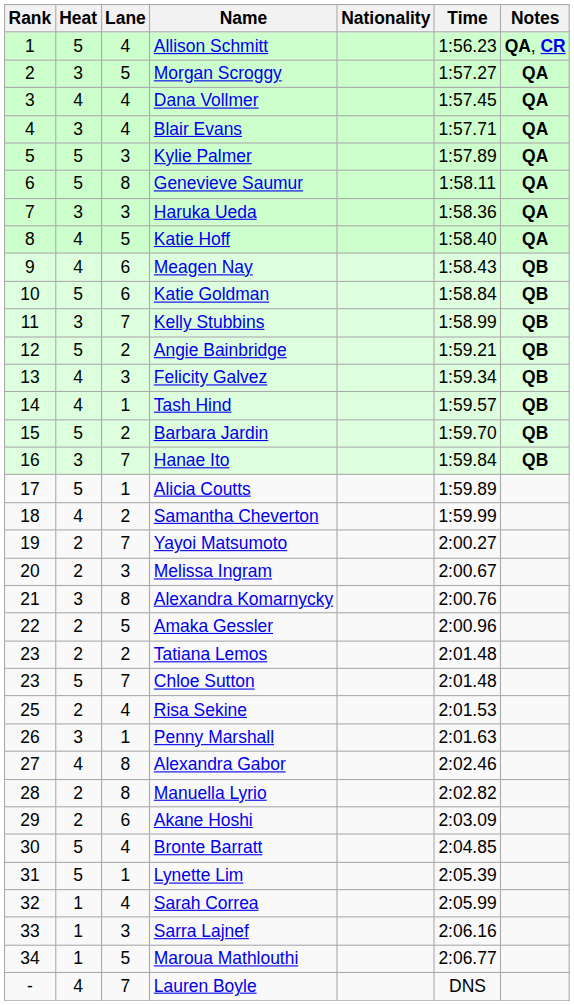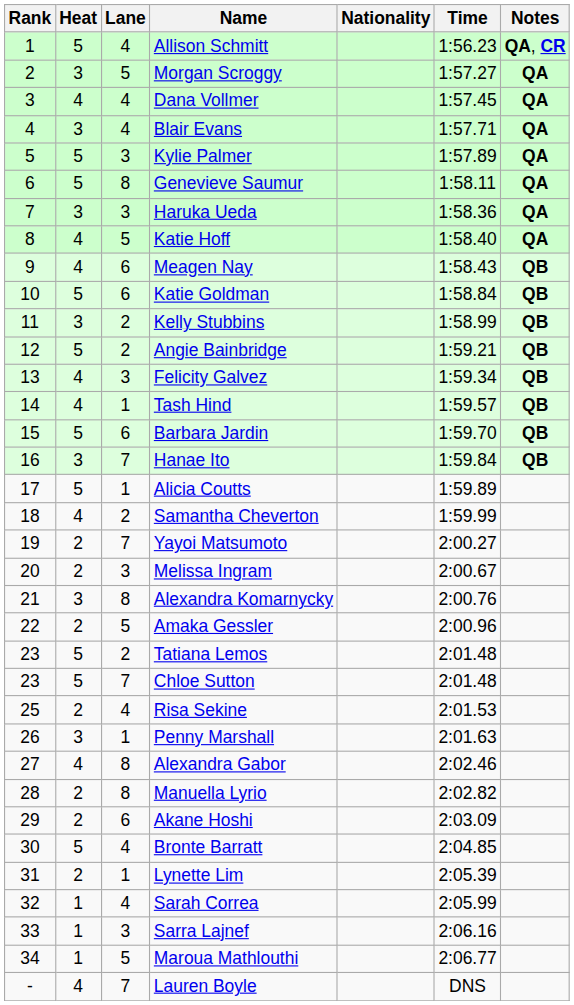 <table class="wikitable sortable" style="text-align:center">
 <tr>
 <th>Rank</th>
 <th>Heat</th>
 <th>Lane</th>
 <th>Name</th>
 <th>Nationality</th>
 <th>Time</th>
 <th>Notes</th>
 </tr>
 <tr bgcolor=ccffcc>
 <td>1</td>
 <td>5</td>
 <td>4</td>
 <td align=left><a href='#'>Allison Schmitt</a></td>
 <td align=left></td>
 <td>1:56.23</td>
 <td><strong>QA</strong>, <strong><a href='#'>CR</a></strong></td>
 </tr>
 <tr bgcolor=ccffcc>
 <td>2</td>
 <td>3</td>
 <td>5</td>
 <td align=left><a href='#'>Morgan Scroggy</a></td>
 <td align=left></td>
 <td>1:57.27</td>
 <td><strong>QA</strong></td>
 </tr>
 <tr bgcolor=ccffcc>
 <td>3</td>
 <td>4</td>
 <td>4</td>
 <td align=left><a href='#'>Dana Vollmer</a></td>
 <td align=left></td>
 <td>1:57.45</td>
 <td><strong>QA</strong></td>
 </tr>
 <tr bgcolor=ccffcc>
 <td>4</td>
 <td>3</td>
 <td>4</td>
 <td align=left><a href='#'>Blair Evans</a></td>
 <td align=left></td>
 <td>1:57.71</td>
 <td><strong>QA</strong></td>
 </tr>
 <tr bgcolor=ccffcc>
 <td>5</td>
 <td>5</td>
 <td>3</td>
 <td align=left><a href='#'>Kylie Palmer</a></td>
 <td align=left></td>
 <td>1:57.89</td>
 <td><strong>QA</strong></td>
 </tr>
 <tr bgcolor=ccffcc>
 <td>6</td>
 <td>5</td>
 <td>8</td>
 <td align=left><a href='#'>Genevieve Saumur</a></td>
 <td align=left></td>
 <td>1:58.11</td>
 <td><strong>QA</strong></td>
 </tr>
 <tr bgcolor=ccffcc>
 <td>7</td>
 <td>3</td>
 <td>3</td>
 <td align=left><a href='#'>Haruka Ueda</a></td>
 <td align=left></td>
 <td>1:58.36</td>
 <td><strong>QA</strong></td>
 </tr>
 <tr bgcolor=ccffcc>
 <td>8</td>
 <td>4</td>
 <td>5</td>
 <td align=left><a href='#'>Katie Hoff</a></td>
 <td align=left></td>
 <td>1:58.40</td>
 <td><strong>QA</strong></td>
 </tr>
 <tr bgcolor=ddffdd>
 <td>9</td>
 <td>4</td>
 <td>6</td>
 <td align=left><a href='#'>Meagen Nay</a></td>
 <td align=left></td>
 <td>1:58.43</td>
 <td><strong>QB</strong></td>
 </tr>
 <tr bgcolor=ddffdd>
 <td>10</td>
 <td>5</td>
 <td>6</td>
 <td align=left><a href='#'>Katie Goldman</a></td>
 <td align=left></td>
 <td>1:58.84</td>
 <td><strong>QB</strong></td>
 </tr>
 <tr bgcolor=ddffdd>
 <td>11</td>
 <td>3</td>
-<td>7</td>
+<td>2</td>
 <td align=left><a href='#'>Kelly Stubbins</a></td>
 <td align=left></td>
 <td>1:58.99</td>
 <td><strong>QB</strong></td>
 </tr>
 <tr bgcolor=ddffdd>
 <td>12</td>
 <td>5</td>
 <td>2</td>
 <td align=left><a href='#'>Angie Bainbridge</a></td>
 <td align=left></td>
 <td>1:59.21</td>
 <td><strong>QB</strong></td>
 </tr>
 <tr bgcolor=ddffdd>
 <td>13</td>
 <td>4</td>
 <td>3</td>
 <td align=left><a href='#'>Felicity Galvez</a></td>
 <td align=left></td>
 <td>1:59.34</td>
 <td><strong>QB</strong></td>
 </tr>
 <tr bgcolor=ddffdd>
 <td>14</td>
 <td>4</td>
 <td>1</td>
 <td align=left><a href='#'>Tash Hind</a></td>
 <td align=left></td>
 <td>1:59.57</td>
 <td><strong>QB</strong></td>
 </tr>
 <tr bgcolor=ddffdd>
 <td>15</td>
 <td>5</td>
-<td>2</td>
+<td>6</td>
 <td align=left><a href='#'>Barbara Jardin</a></td>
 <td align=left></td>
 <td>1:59.70</td>
 <td><strong>QB</strong></td>
 </tr>
 <tr bgcolor=ddffdd>
 <td>16</td>
 <td>3</td>
 <td>7</td>
 <td align=left><a href='#'>Hanae Ito</a></td>
 <td align=left></td>
 <td>1:59.84</td>
 <td><strong>QB</strong></td>
 </tr>
 <tr>
 <td>17</td>
 <td>5</td>
 <td>1</td>
 <td align=left><a href='#'>Alicia Coutts</a></td>
 <td align=left></td>
 <td>1:59.89</td>
 <td></td>
 </tr>
 <tr>
 <td>18</td>
 <td>4</td>
 <td>2</td>
 <td align=left><a href='#'>Samantha Cheverton</a></td>
 <td align=left></td>
 <td>1:59.99</td>
 <td></td>
 </tr>
 <tr>
 <td>19</td>
 <td>2</td>
 <td>7</td>
 <td align=left><a href='#'>Yayoi Matsumoto</a></td>
 <td align=left></td>
 <td>2:00.27</td>
 <td></td>
 </tr>
 <tr>
 <td>20</td>
 <td>2</td>
 <td>3</td>
 <td align=left><a href='#'>Melissa Ingram</a></td>
 <td align=left></td>
 <td>2:00.67</td>
 <td></td>
 </tr>
 <tr>
 <td>21</td>
 <td>3</td>
 <td>8</td>
 <td align=left><a href='#'>Alexandra Komarnycky</a></td>
 <td align=left></td>
 <td>2:00.76</td>
 <td></td>
 </tr>
 <tr>
 <td>22</td>
 <td>2</td>
 <td>5</td>
 <td align=left><a href='#'>Amaka Gessler</a></td>
 <td align=left></td>
 <td>2:00.96</td>
 <td></td>
 </tr>
 <tr>
 <td>23</td>
-<td>2</td>
+<td>5</td>
 <td>2</td>
 <td align=left><a href='#'>Tatiana Lemos</a></td>
 <td align=left></td>
 <td>2:01.48</td>
 <td></td>
 </tr>
 <tr>
 <td>23</td>
 <td>5</td>
 <td>7</td>
 <td align=left><a href='#'>Chloe Sutton</a></td>
 <td align=left></td>
 <td>2:01.48</td>
 <td></td>
 </tr>
 <tr>
 <td>25</td>
 <td>2</td>
 <td>4</td>
 <td align=left><a href='#'>Risa Sekine</a></td>
 <td align=left></td>
 <td>2:01.53</td>
 <td></td>
 </tr>
 <tr>
 <td>26</td>
 <td>3</td>
 <td>1</td>
 <td align=left><a href='#'>Penny Marshall</a></td>
 <td align=left></td>
 <td>2:01.63</td>
 <td></td>
 </tr>
 <tr>
 <td>27</td>
 <td>4</td>
 <td>8</td>
 <td align=left><a href='#'>Alexandra Gabor</a></td>
 <td align=left></td>
 <td>2:02.46</td>
 <td></td>
 </tr>
 <tr>
 <td>28</td>
 <td>2</td>
 <td>8</td>
 <td align=left><a href='#'>Manuella Lyrio</a></td>
 <td align=left></td>
 <td>2:02.82</td>
 <td></td>
 </tr>
 <tr>
 <td>29</td>
 <td>2</td>
 <td>6</td>
 <td align=left><a href='#'>Akane Hoshi</a></td>
 <td align=left></td>
 <td>2:03.09</td>
 <td></td>
 </tr>
 <tr>
 <td>30</td>
 <td>5</td>
 <td>4</td>
 <td align=left><a href='#'>Bronte Barratt</a></td>
 <td align=left></td>
 <td>2:04.85</td>
 <td></td>
 </tr>
 <tr>
 <td>31</td>
-<td>5</td>
+<td>2</td>
 <td>1</td>
 <td align=left><a href='#'>Lynette Lim</a></td>
 <td align=left></td>
 <td>2:05.39</td>
 <td></td>
 </tr>
 <tr>
 <td>32</td>
 <td>1</td>
 <td>4</td>
 <td align=left><a href='#'>Sarah Correa</a></td>
 <td align=left></td>
 <td>2:05.99</td>
 <td></td>
 </tr>
 <tr>
 <td>33</td>
 <td>1</td>
 <td>3</td>
 <td align=left><a href='#'>Sarra Lajnef</a></td>
 <td align=left></td>
 <td>2:06.16</td>
 <td></td>
 </tr>
 <tr>
 <td>34</td>
 <td>1</td>
 <td>5</td>
 <td align=left><a href='#'>Maroua Mathlouthi</a></td>
 <td align=left></td>
 <td>2:06.77</td>
 <td></td>
 </tr>
 <tr>
 <td>-</td>
 <td>4</td>
 <td>7</td>
 <td align=left><a href='#'>Lauren Boyle</a></td>
 <td align=left></td>
 <td>DNS</td>
 <td></td>
 </tr>
 </table>
